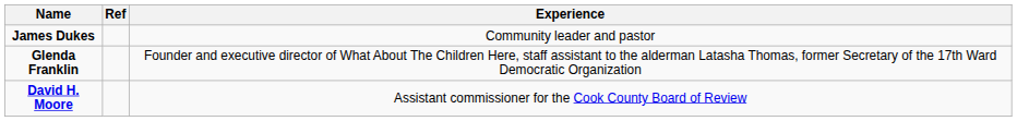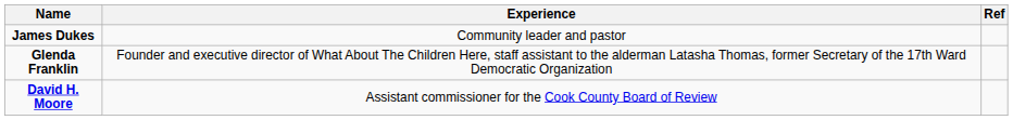 <table class="wikitable" style="text-align:center">
 <tr>
 <th>Name</th>
+<th>Experience</th>
 <th>Ref</th>
-<th>Experience</th>
 </tr>
 <tr>
 <td><strong>James Dukes</strong></td>
+<td>Community leader and pastor</td>
 <td></td>
-<td>Community leader and pastor</td>
 </tr>
 <tr>
 <td><strong>Glenda Franklin</strong></td>
+<td>Founder and executive director of What About The Children Here, staff assistant to the alderman Latasha Thomas, former Secretary of the 17th Ward Democratic Organization</td>
 <td></td>
-<td>Founder and executive director of What About The Children Here, staff assistant to the alderman Latasha Thomas, former Secretary of the 17th Ward Democratic Organization</td>
 </tr>
 <tr>
 <td><strong><a href='#'>David H. Moore</a></strong></td>
+<td>Assistant commissioner for the <a href='#'>Cook County Board of Review</a></td>
 <td></td>
-<td>Assistant commissioner for the <a href='#'>Cook County Board of Review</a></td>
 </tr>
 </table>
